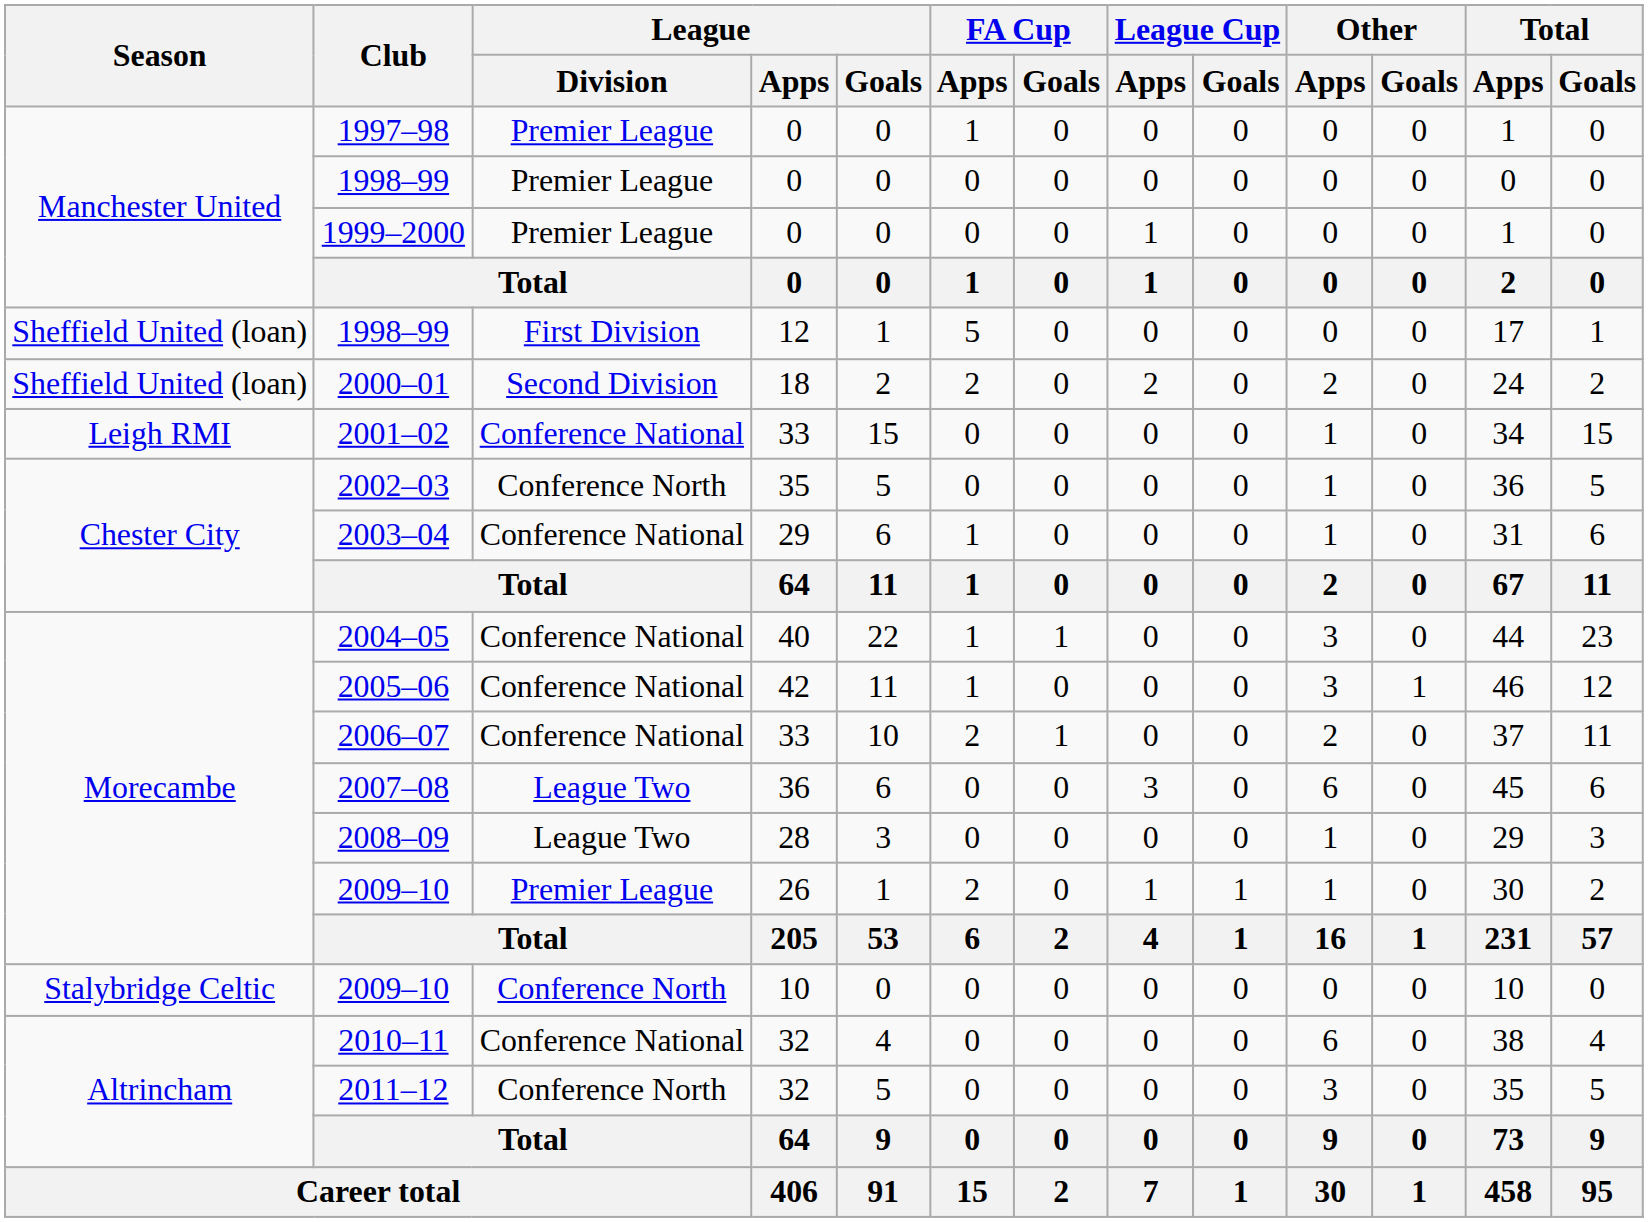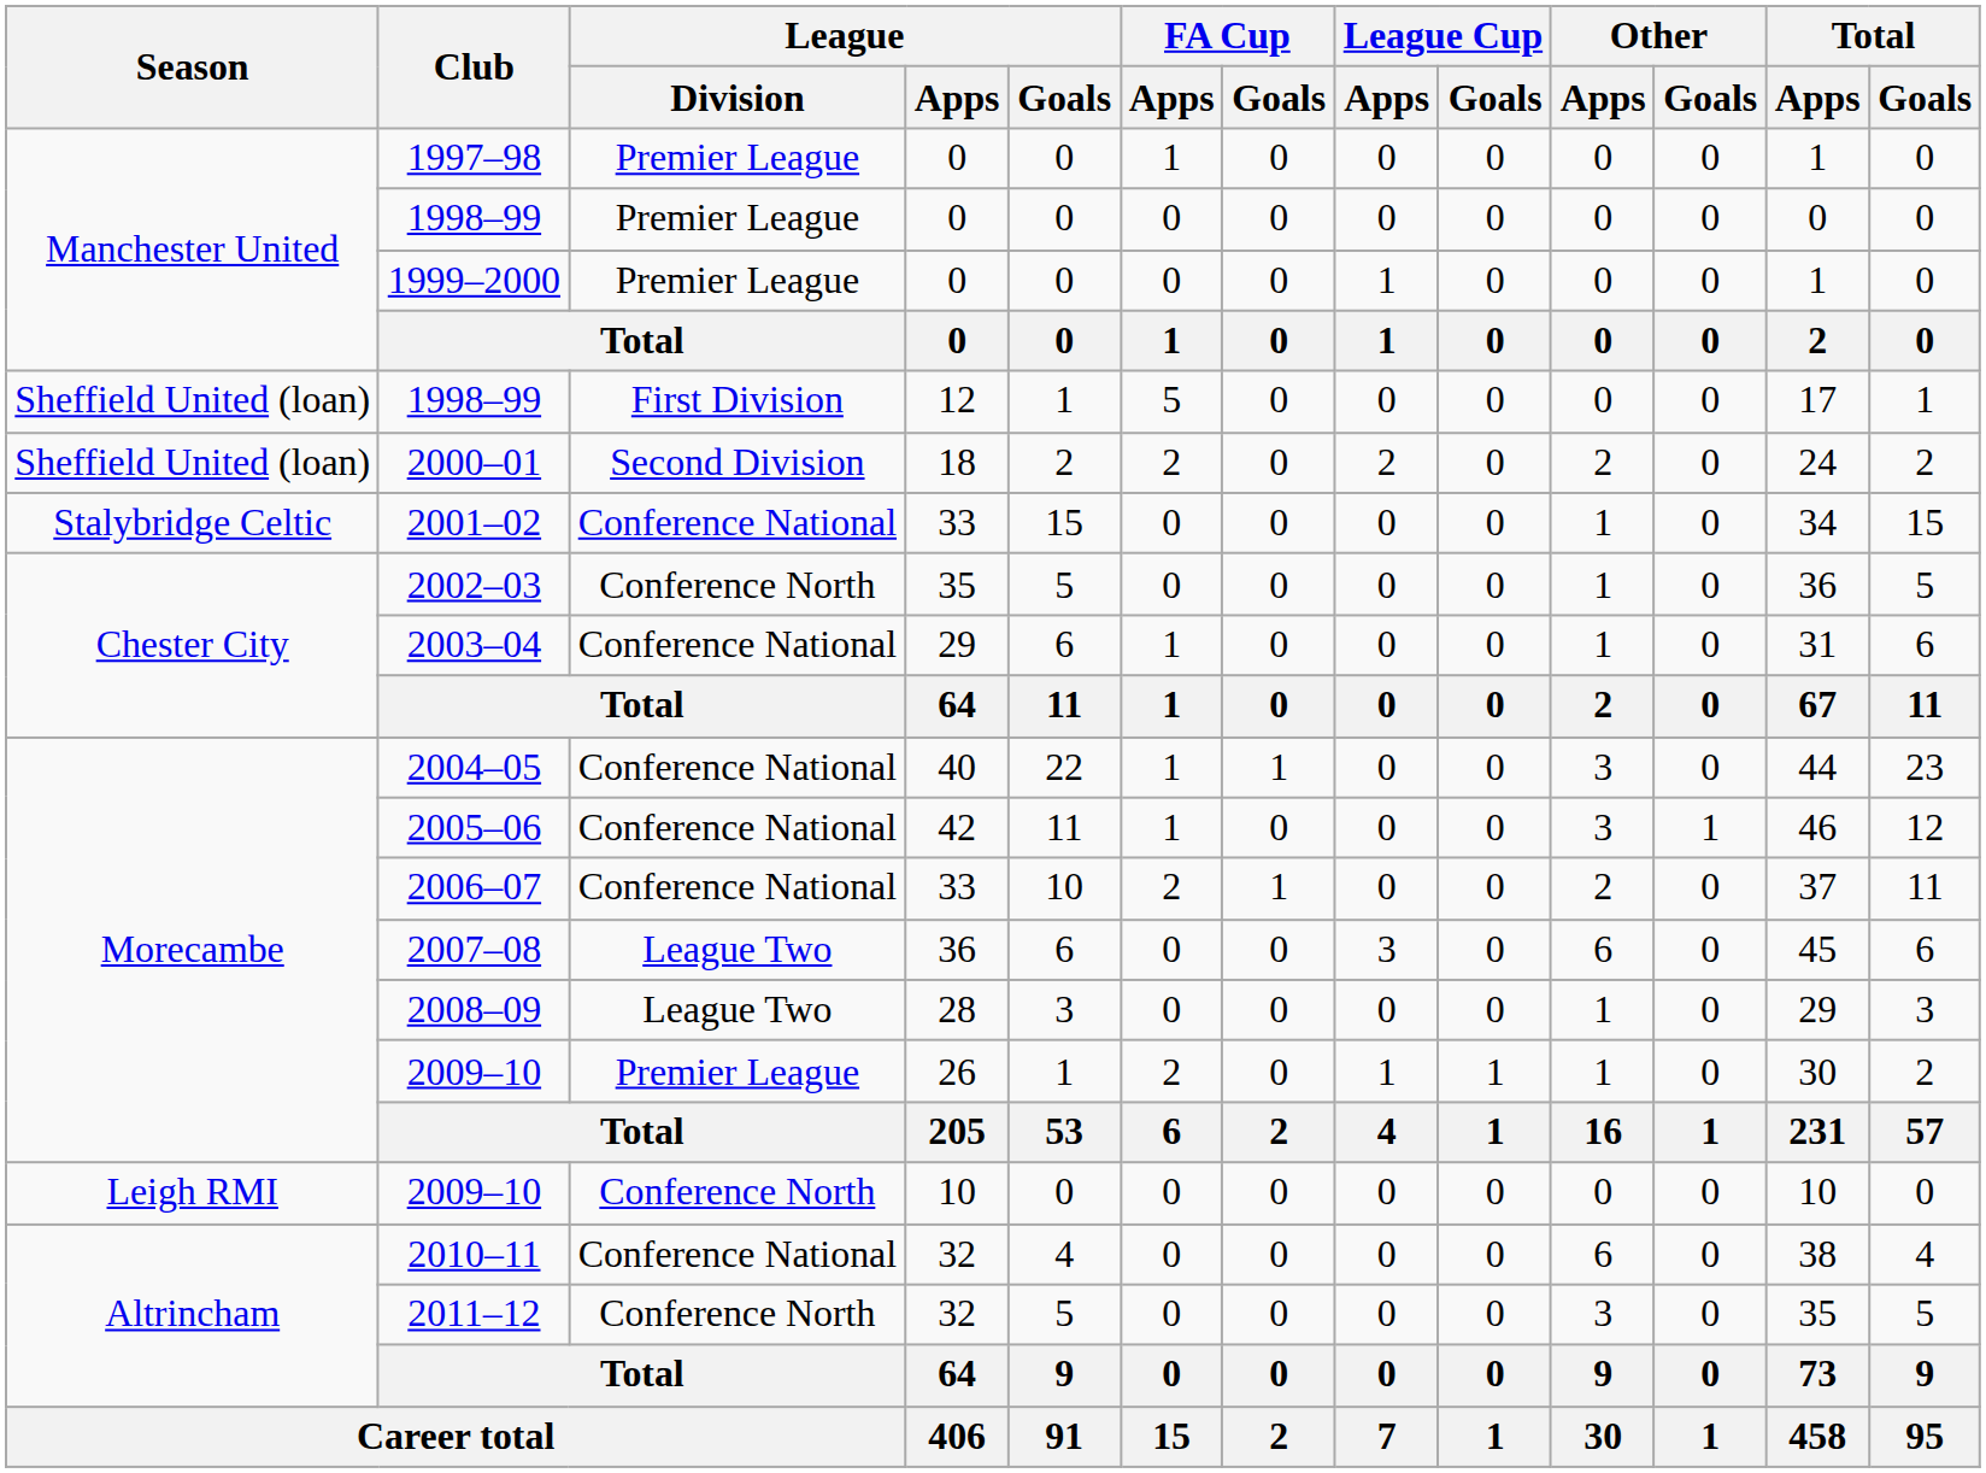 <table class="wikitable" style="text-align:center">
 <tr>
 <th rowspan="2">Season</th>
 <th rowspan="2">Club</th>
 <th colspan="3">League</th>
 <th colspan="2"><a href='#'>FA Cup</a></th>
 <th colspan="2"><a href='#'>League Cup</a></th>
 <th colspan="2">Other</th>
 <th colspan="2">Total</th>
 </tr>
 <tr>
 <th>Division</th>
 <th>Apps</th>
 <th>Goals</th>
 <th>Apps</th>
 <th>Goals</th>
 <th>Apps</th>
 <th>Goals</th>
 <th>Apps</th>
 <th>Goals</th>
 <th>Apps</th>
 <th>Goals</th>
 </tr>
 <tr>
 <td rowspan="4"><a href='#'>Manchester United</a></td>
 <td><a href='#'>1997–98</a></td>
 <td><a href='#'>Premier League</a></td>
 <td>0</td>
 <td>0</td>
 <td>1</td>
 <td>0</td>
 <td>0</td>
 <td>0</td>
 <td>0</td>
 <td>0</td>
 <td>1</td>
 <td>0</td>
 </tr>
 <tr>
 <td><a href='#'>1998–99</a></td>
 <td>Premier League</td>
 <td>0</td>
 <td>0</td>
 <td>0</td>
 <td>0</td>
 <td>0</td>
 <td>0</td>
 <td>0</td>
 <td>0</td>
 <td>0</td>
 <td>0</td>
 </tr>
 <tr>
 <td><a href='#'>1999–2000</a></td>
 <td>Premier League</td>
 <td>0</td>
 <td>0</td>
 <td>0</td>
 <td>0</td>
 <td>1</td>
 <td>0</td>
 <td>0</td>
 <td>0</td>
 <td>1</td>
 <td>0</td>
 </tr>
 <tr>
 <th colspan="2">Total</th>
 <th>0</th>
 <th>0</th>
 <th>1</th>
 <th>0</th>
 <th>1</th>
 <th>0</th>
 <th>0</th>
 <th>0</th>
 <th>2</th>
 <th>0</th>
 </tr>
 <tr>
 <td><a href='#'>Sheffield United</a> (loan)</td>
 <td><a href='#'>1998–99</a></td>
 <td><a href='#'>First Division</a></td>
 <td>12</td>
 <td>1</td>
 <td>5</td>
 <td>0</td>
 <td>0</td>
 <td>0</td>
 <td>0</td>
 <td>0</td>
 <td>17</td>
 <td>1</td>
 </tr>
 <tr>
 <td><a href='#'>Sheffield United</a> (loan)</td>
 <td><a href='#'>2000–01</a></td>
 <td><a href='#'>Second Division</a></td>
 <td>18</td>
 <td>2</td>
 <td>2</td>
 <td>0</td>
 <td>2</td>
 <td>0</td>
 <td>2</td>
 <td>0</td>
 <td>24</td>
 <td>2</td>
 </tr>
 <tr>
-<td><a href='#'>Leigh RMI</a></td>
+<td><a href='#'>Stalybridge Celtic</a></td>
 <td><a href='#'>2001–02</a></td>
 <td><a href='#'>Conference National</a></td>
 <td>33</td>
 <td>15</td>
 <td>0</td>
 <td>0</td>
 <td>0</td>
 <td>0</td>
 <td>1</td>
 <td>0</td>
 <td>34</td>
 <td>15</td>
 </tr>
 <tr>
 <td rowspan="3"><a href='#'>Chester City</a></td>
 <td><a href='#'>2002–03</a></td>
 <td>Conference North</td>
 <td>35</td>
 <td>5</td>
 <td>0</td>
 <td>0</td>
 <td>0</td>
 <td>0</td>
 <td>1</td>
 <td>0</td>
 <td>36</td>
 <td>5</td>
 </tr>
 <tr>
 <td><a href='#'>2003–04</a></td>
 <td>Conference National</td>
 <td>29</td>
 <td>6</td>
 <td>1</td>
 <td>0</td>
 <td>0</td>
 <td>0</td>
 <td>1</td>
 <td>0</td>
 <td>31</td>
 <td>6</td>
 </tr>
 <tr>
 <th colspan="2">Total</th>
 <th>64</th>
 <th>11</th>
 <th>1</th>
 <th>0</th>
 <th>0</th>
 <th>0</th>
 <th>2</th>
 <th>0</th>
 <th>67</th>
 <th>11</th>
 </tr>
 <tr>
 <td rowspan="7"><a href='#'>Morecambe</a></td>
 <td><a href='#'>2004–05</a></td>
 <td>Conference National</td>
 <td>40</td>
 <td>22</td>
 <td>1</td>
 <td>1</td>
 <td>0</td>
 <td>0</td>
 <td>3</td>
 <td>0</td>
 <td>44</td>
 <td>23</td>
 </tr>
 <tr>
 <td><a href='#'>2005–06</a></td>
 <td>Conference National</td>
 <td>42</td>
 <td>11</td>
 <td>1</td>
 <td>0</td>
 <td>0</td>
 <td>0</td>
 <td>3</td>
 <td>1</td>
 <td>46</td>
 <td>12</td>
 </tr>
 <tr>
 <td><a href='#'>2006–07</a></td>
 <td>Conference National</td>
 <td>33</td>
 <td>10</td>
 <td>2</td>
 <td>1</td>
 <td>0</td>
 <td>0</td>
 <td>2</td>
 <td>0</td>
 <td>37</td>
 <td>11</td>
 </tr>
 <tr>
 <td><a href='#'>2007–08</a></td>
 <td><a href='#'>League Two</a></td>
 <td>36</td>
 <td>6</td>
 <td>0</td>
 <td>0</td>
 <td>3</td>
 <td>0</td>
 <td>6</td>
 <td>0</td>
 <td>45</td>
 <td>6</td>
 </tr>
 <tr>
 <td><a href='#'>2008–09</a></td>
 <td>League Two</td>
 <td>28</td>
 <td>3</td>
 <td>0</td>
 <td>0</td>
 <td>0</td>
 <td>0</td>
 <td>1</td>
 <td>0</td>
 <td>29</td>
 <td>3</td>
 </tr>
 <tr>
 <td><a href='#'>2009–10</a></td>
 <td><a href='#'>Premier League</a></td>
 <td>26</td>
 <td>1</td>
 <td>2</td>
 <td>0</td>
 <td>1</td>
 <td>1</td>
 <td>1</td>
 <td>0</td>
 <td>30</td>
 <td>2</td>
 </tr>
 <tr>
 <th colspan="2">Total</th>
 <th>205</th>
 <th>53</th>
 <th>6</th>
 <th>2</th>
 <th>4</th>
 <th>1</th>
 <th>16</th>
 <th>1</th>
 <th>231</th>
 <th>57</th>
 </tr>
 <tr>
-<td><a href='#'>Stalybridge Celtic</a></td>
+<td><a href='#'>Leigh RMI</a></td>
 <td><a href='#'>2009–10</a></td>
 <td><a href='#'>Conference North</a></td>
 <td>10</td>
 <td>0</td>
 <td>0</td>
 <td>0</td>
 <td>0</td>
 <td>0</td>
 <td>0</td>
 <td>0</td>
 <td>10</td>
 <td>0</td>
 </tr>
 <tr>
 <td rowspan="3"><a href='#'>Altrincham</a></td>
 <td><a href='#'>2010–11</a></td>
 <td>Conference National</td>
 <td>32</td>
 <td>4</td>
 <td>0</td>
 <td>0</td>
 <td>0</td>
 <td>0</td>
 <td>6</td>
 <td>0</td>
 <td>38</td>
 <td>4</td>
 </tr>
 <tr>
 <td><a href='#'>2011–12</a></td>
 <td>Conference North</td>
 <td>32</td>
 <td>5</td>
 <td>0</td>
 <td>0</td>
 <td>0</td>
 <td>0</td>
 <td>3</td>
 <td>0</td>
 <td>35</td>
 <td>5</td>
 </tr>
 <tr>
 <th colspan="2">Total</th>
 <th>64</th>
 <th>9</th>
 <th>0</th>
 <th>0</th>
 <th>0</th>
 <th>0</th>
 <th>9</th>
 <th>0</th>
 <th>73</th>
 <th>9</th>
 </tr>
 <tr>
 <th colspan="3">Career total</th>
 <th>406</th>
 <th>91</th>
 <th>15</th>
 <th>2</th>
 <th>7</th>
 <th>1</th>
 <th>30</th>
 <th>1</th>
 <th>458</th>
 <th>95</th>
 </tr>
 </table>
